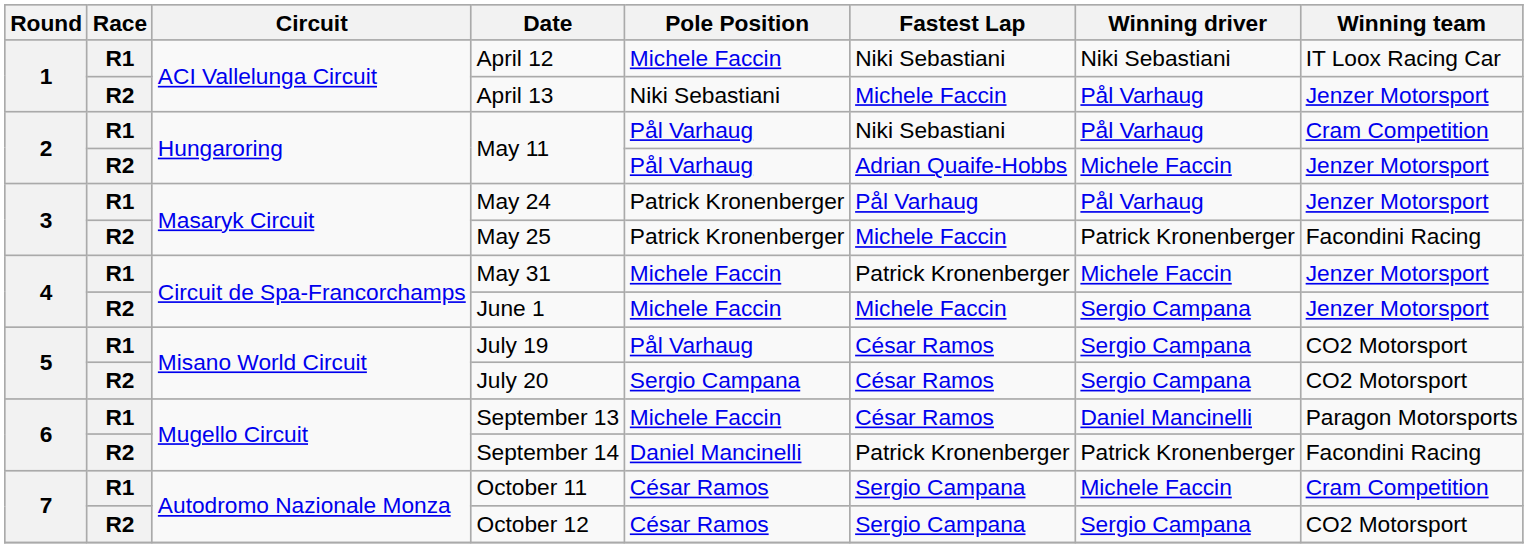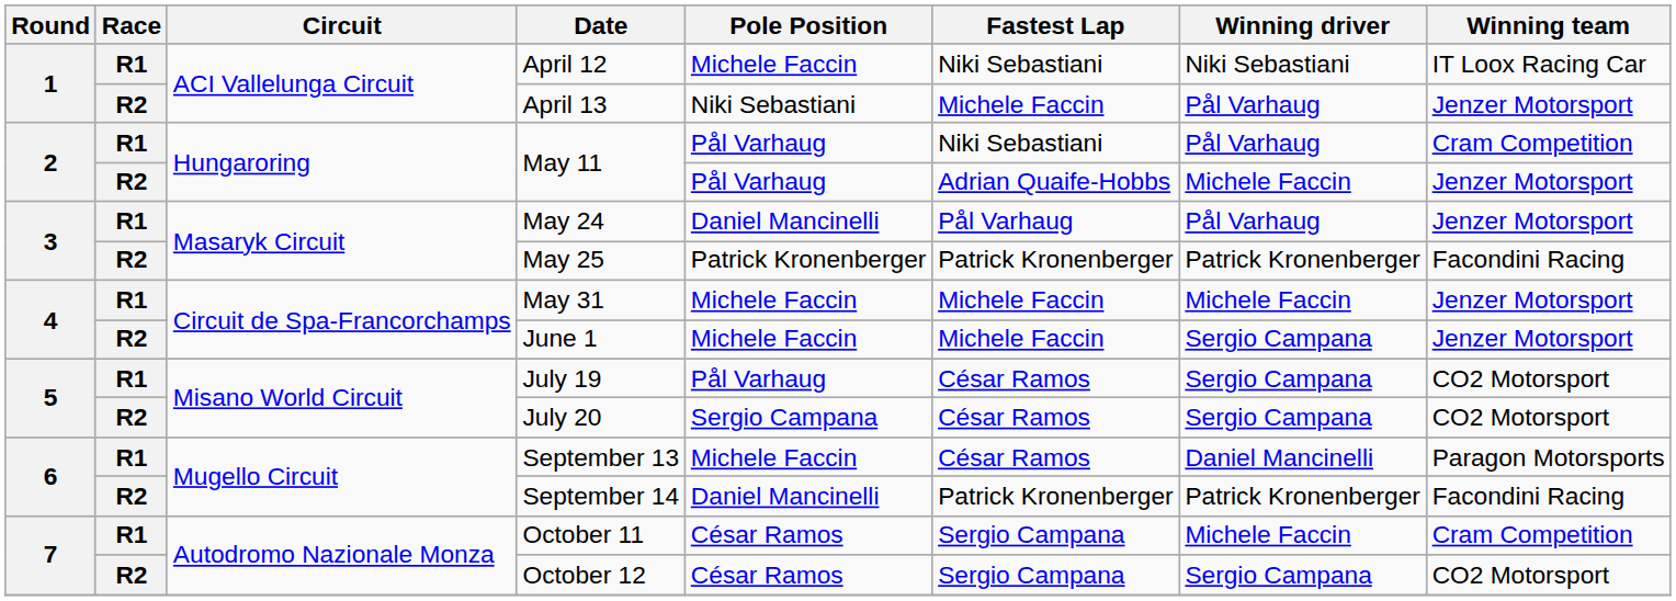 <table class="wikitable" style="font-size:85%">
 <tr>
 <th>Round</th>
 <th>Race</th>
 <th>Circuit</th>
 <th>Date</th>
 <th>Pole Position</th>
 <th>Fastest Lap</th>
 <th>Winning driver</th>
 <th>Winning team</th>
 </tr>
 <tr>
 <th rowspan=2>1</th>
 <th>R1</th>
 <td nowrap rowspan=2> <a href='#'>ACI Vallelunga Circuit</a></td>
 <td nowrap>April 12</td>
 <td nowrap> <a href='#'>Michele Faccin</a></td>
 <td nowrap> Niki Sebastiani</td>
 <td nowrap> Niki Sebastiani</td>
 <td nowrap> IT Loox Racing Car</td>
 </tr>
 <tr>
 <th>R2</th>
 <td nowrap>April 13</td>
 <td nowrap> Niki Sebastiani</td>
 <td nowrap> <a href='#'>Michele Faccin</a></td>
 <td nowrap> <a href='#'>Pål Varhaug</a></td>
 <td nowrap> <a href='#'>Jenzer Motorsport</a></td>
 </tr>
 <tr>
 <th rowspan=2>2</th>
 <th>R1</th>
 <td nowrap rowspan=2> <a href='#'>Hungaroring</a></td>
 <td nowrap rowspan=2>May 11</td>
 <td nowrap> <a href='#'>Pål Varhaug</a></td>
 <td nowrap> Niki Sebastiani</td>
 <td nowrap> <a href='#'>Pål Varhaug</a></td>
 <td nowrap> <a href='#'>Cram Competition</a></td>
 </tr>
 <tr>
 <th>R2</th>
 <td nowrap> <a href='#'>Pål Varhaug</a></td>
 <td nowrap> <a href='#'>Adrian Quaife-Hobbs</a></td>
 <td nowrap> <a href='#'>Michele Faccin</a></td>
 <td nowrap> <a href='#'>Jenzer Motorsport</a></td>
 </tr>
 <tr>
 <th rowspan=2>3</th>
 <th>R1</th>
 <td nowrap rowspan=2> <a href='#'>Masaryk Circuit</a></td>
 <td nowrap>May 24</td>
-<td nowrap> Patrick Kronenberger</td>
+<td nowrap> <a href='#'>Daniel Mancinelli</a></td>
 <td nowrap> <a href='#'>Pål Varhaug</a></td>
 <td nowrap> <a href='#'>Pål Varhaug</a></td>
 <td nowrap> <a href='#'>Jenzer Motorsport</a></td>
 </tr>
 <tr>
 <th>R2</th>
 <td nowrap>May 25</td>
 <td nowrap> Patrick Kronenberger</td>
-<td nowrap> <a href='#'>Michele Faccin</a></td>
+<td nowrap> Patrick Kronenberger</td>
 <td nowrap> Patrick Kronenberger</td>
 <td nowrap> Facondini Racing</td>
 </tr>
 <tr>
 <th rowspan=2>4</th>
 <th>R1</th>
 <td nowrap rowspan=2> <a href='#'>Circuit de Spa-Francorchamps</a></td>
 <td nowrap>May 31</td>
 <td nowrap> <a href='#'>Michele Faccin</a></td>
-<td nowrap> Patrick Kronenberger</td>
+<td nowrap> <a href='#'>Michele Faccin</a></td>
 <td nowrap> <a href='#'>Michele Faccin</a></td>
 <td nowrap> <a href='#'>Jenzer Motorsport</a></td>
 </tr>
 <tr>
 <th>R2</th>
 <td nowrap>June 1</td>
 <td nowrap> <a href='#'>Michele Faccin</a></td>
 <td nowrap> <a href='#'>Michele Faccin</a></td>
 <td nowrap> <a href='#'>Sergio Campana</a></td>
 <td nowrap> <a href='#'>Jenzer Motorsport</a></td>
 </tr>
 <tr>
 <th rowspan=2>5</th>
 <th>R1</th>
 <td nowrap rowspan=2> <a href='#'>Misano World Circuit</a></td>
 <td nowrap>July 19</td>
 <td nowrap> <a href='#'>Pål Varhaug</a></td>
 <td nowrap> <a href='#'>César Ramos</a></td>
 <td nowrap> <a href='#'>Sergio Campana</a></td>
 <td nowrap> CO2 Motorsport</td>
 </tr>
 <tr>
 <th>R2</th>
 <td nowrap>July 20</td>
 <td nowrap> <a href='#'>Sergio Campana</a></td>
 <td nowrap> <a href='#'>César Ramos</a></td>
 <td nowrap> <a href='#'>Sergio Campana</a></td>
 <td nowrap> CO2 Motorsport</td>
 </tr>
 <tr>
 <th rowspan=2>6</th>
 <th>R1</th>
 <td nowrap rowspan=2> <a href='#'>Mugello Circuit</a></td>
 <td nowrap>September 13</td>
 <td nowrap> <a href='#'>Michele Faccin</a></td>
 <td nowrap> <a href='#'>César Ramos</a></td>
 <td nowrap> <a href='#'>Daniel Mancinelli</a></td>
 <td nowrap> Paragon Motorsports</td>
 </tr>
 <tr>
 <th>R2</th>
 <td nowrap>September 14</td>
 <td nowrap> <a href='#'>Daniel Mancinelli</a></td>
 <td nowrap> Patrick Kronenberger</td>
 <td nowrap> Patrick Kronenberger</td>
 <td nowrap> Facondini Racing</td>
 </tr>
 <tr>
 <th rowspan=2>7</th>
 <th>R1</th>
 <td nowrap rowspan=2> <a href='#'>Autodromo Nazionale Monza</a></td>
 <td nowrap>October 11</td>
 <td nowrap> <a href='#'>César Ramos</a></td>
 <td nowrap> <a href='#'>Sergio Campana</a></td>
 <td nowrap> <a href='#'>Michele Faccin</a></td>
 <td nowrap> <a href='#'>Cram Competition</a></td>
 </tr>
 <tr>
 <th>R2</th>
 <td nowrap>October 12</td>
 <td nowrap> <a href='#'>César Ramos</a></td>
 <td nowrap> <a href='#'>Sergio Campana</a></td>
 <td nowrap> <a href='#'>Sergio Campana</a></td>
 <td nowrap> CO2 Motorsport</td>
 </tr>
 <tr>
 </tr>
 </table>
